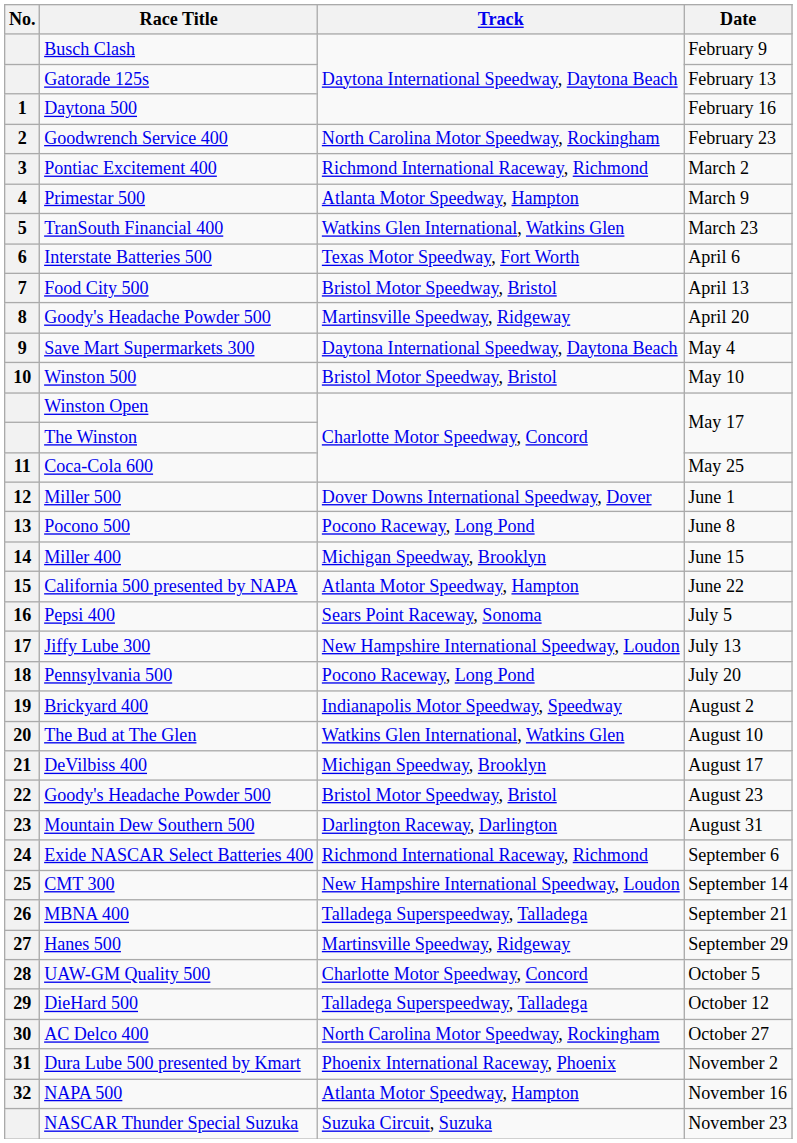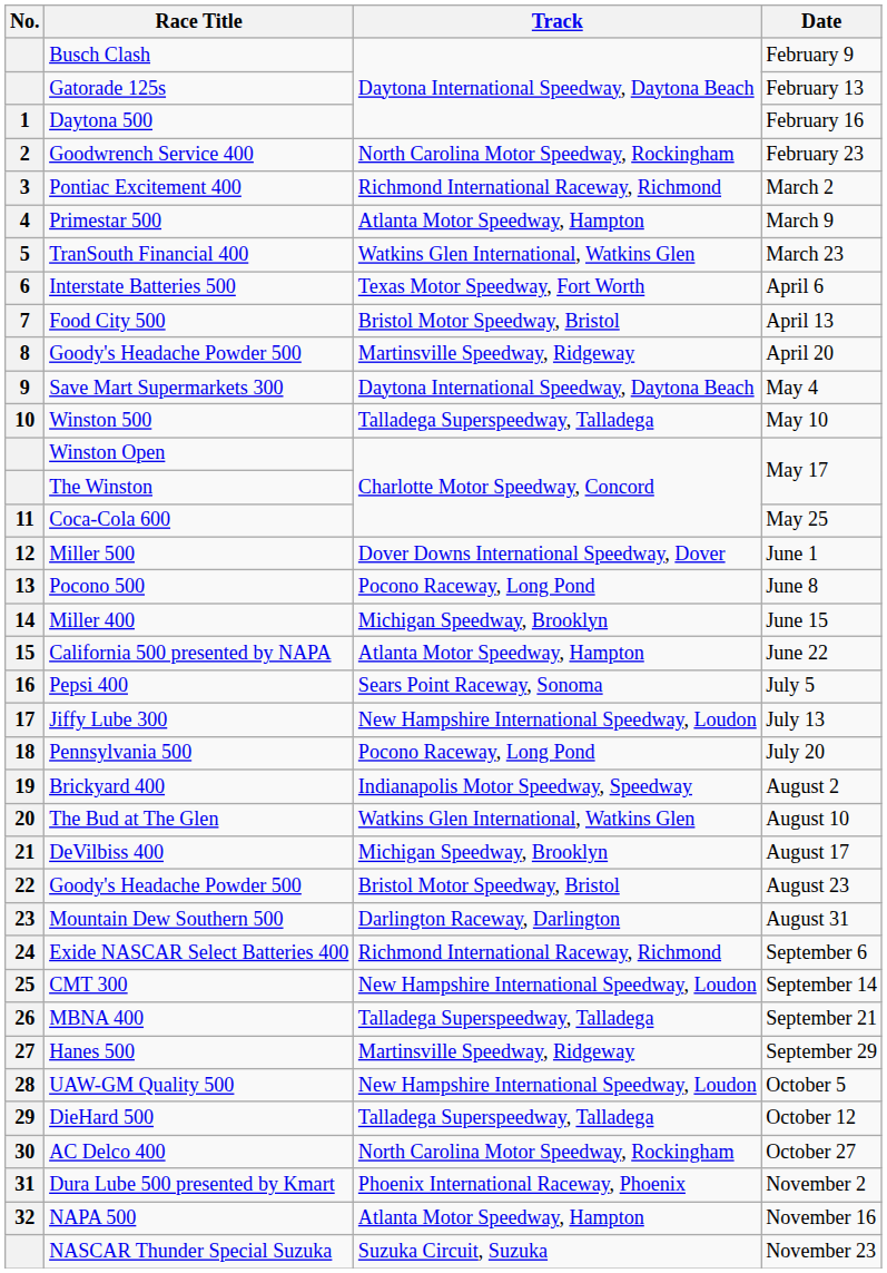 <table class="wikitable" style="font-size:85%;">
 <tr>
 <th>No.</th>
 <th>Race Title</th>
 <th><a href='#'>Track</a></th>
 <th>Date</th>
 </tr>
 <tr>
 <th></th>
 <td><a href='#'>Busch Clash</a></td>
 <td rowspan=3><a href='#'>Daytona International Speedway</a>, <a href='#'>Daytona Beach</a></td>
 <td>February 9</td>
 </tr>
 <tr>
 <th></th>
 <td><a href='#'>Gatorade 125s</a></td>
 <td>February 13</td>
 </tr>
 <tr>
 <th>1</th>
 <td><a href='#'>Daytona 500</a></td>
 <td>February 16</td>
 </tr>
 <tr>
 <th>2</th>
 <td><a href='#'>Goodwrench Service 400</a></td>
 <td><a href='#'>North Carolina Motor Speedway</a>, <a href='#'>Rockingham</a></td>
 <td>February 23</td>
 </tr>
 <tr>
 <th>3</th>
 <td><a href='#'>Pontiac Excitement 400</a></td>
 <td><a href='#'>Richmond International Raceway</a>, <a href='#'>Richmond</a></td>
 <td>March 2</td>
 </tr>
 <tr>
 <th>4</th>
 <td><a href='#'>Primestar 500</a></td>
 <td><a href='#'>Atlanta Motor Speedway</a>, <a href='#'>Hampton</a></td>
 <td>March 9</td>
 </tr>
 <tr>
 <th>5</th>
 <td><a href='#'>TranSouth Financial 400</a></td>
 <td><a href='#'>Watkins Glen International</a>, <a href='#'>Watkins Glen</a></td>
 <td>March 23</td>
 </tr>
 <tr>
 <th>6</th>
 <td><a href='#'>Interstate Batteries 500</a></td>
 <td><a href='#'>Texas Motor Speedway</a>, <a href='#'>Fort Worth</a></td>
 <td>April 6</td>
 </tr>
 <tr>
 <th>7</th>
 <td><a href='#'>Food City 500</a></td>
 <td><a href='#'>Bristol Motor Speedway</a>, <a href='#'>Bristol</a></td>
 <td>April 13</td>
 </tr>
 <tr>
 <th>8</th>
 <td><a href='#'>Goody's Headache Powder 500</a></td>
 <td><a href='#'>Martinsville Speedway</a>, <a href='#'>Ridgeway</a></td>
 <td>April 20</td>
 </tr>
 <tr>
 <th>9</th>
 <td><a href='#'>Save Mart Supermarkets 300</a></td>
 <td><a href='#'>Daytona International Speedway</a>, <a href='#'>Daytona Beach</a></td>
 <td>May 4</td>
 </tr>
 <tr>
 <th>10</th>
 <td><a href='#'>Winston 500</a></td>
-<td><a href='#'>Bristol Motor Speedway</a>, <a href='#'>Bristol</a></td>
+<td><a href='#'>Talladega Superspeedway</a>, <a href='#'>Talladega</a></td>
 <td>May 10</td>
 </tr>
 <tr>
 <th></th>
 <td><a href='#'>Winston Open</a></td>
 <td rowspan=3><a href='#'>Charlotte Motor Speedway</a>, <a href='#'>Concord</a></td>
 <td rowspan=2>May 17</td>
 </tr>
 <tr>
 <th></th>
 <td><a href='#'>The Winston</a></td>
 </tr>
 <tr>
 <th>11</th>
 <td><a href='#'>Coca-Cola 600</a></td>
 <td>May 25</td>
 </tr>
 <tr>
 <th>12</th>
 <td><a href='#'>Miller 500</a></td>
 <td><a href='#'>Dover Downs International Speedway</a>, <a href='#'>Dover</a></td>
 <td>June 1</td>
 </tr>
 <tr>
 <th>13</th>
 <td><a href='#'>Pocono 500</a></td>
 <td><a href='#'>Pocono Raceway</a>, <a href='#'>Long Pond</a></td>
 <td>June 8</td>
 </tr>
 <tr>
 <th>14</th>
 <td><a href='#'>Miller 400</a></td>
 <td><a href='#'>Michigan Speedway</a>, <a href='#'>Brooklyn</a></td>
 <td>June 15</td>
 </tr>
 <tr>
 <th>15</th>
 <td><a href='#'>California 500 presented by NAPA</a></td>
 <td><a href='#'>Atlanta Motor Speedway</a>, <a href='#'>Hampton</a></td>
 <td>June 22</td>
 </tr>
 <tr>
 <th>16</th>
 <td><a href='#'>Pepsi 400</a></td>
 <td><a href='#'>Sears Point Raceway</a>, <a href='#'>Sonoma</a></td>
 <td>July 5</td>
 </tr>
 <tr>
 <th>17</th>
 <td><a href='#'>Jiffy Lube 300</a></td>
 <td><a href='#'>New Hampshire International Speedway</a>, <a href='#'>Loudon</a></td>
 <td>July 13</td>
 </tr>
 <tr>
 <th>18</th>
 <td><a href='#'>Pennsylvania 500</a></td>
 <td><a href='#'>Pocono Raceway</a>, <a href='#'>Long Pond</a></td>
 <td>July 20</td>
 </tr>
 <tr>
 <th>19</th>
 <td><a href='#'>Brickyard 400</a></td>
 <td><a href='#'>Indianapolis Motor Speedway</a>, <a href='#'>Speedway</a></td>
 <td>August 2</td>
 </tr>
 <tr>
 <th>20</th>
 <td><a href='#'>The Bud at The Glen</a></td>
 <td><a href='#'>Watkins Glen International</a>, <a href='#'>Watkins Glen</a></td>
 <td>August 10</td>
 </tr>
 <tr>
 <th>21</th>
 <td><a href='#'>DeVilbiss 400</a></td>
 <td><a href='#'>Michigan Speedway</a>, <a href='#'>Brooklyn</a></td>
 <td>August 17</td>
 </tr>
 <tr>
 <th>22</th>
 <td><a href='#'>Goody's Headache Powder 500</a></td>
 <td><a href='#'>Bristol Motor Speedway</a>, <a href='#'>Bristol</a></td>
 <td>August 23</td>
 </tr>
 <tr>
 <th>23</th>
 <td><a href='#'>Mountain Dew Southern 500</a></td>
 <td><a href='#'>Darlington Raceway</a>, <a href='#'>Darlington</a></td>
 <td>August 31</td>
 </tr>
 <tr>
 <th>24</th>
 <td><a href='#'>Exide NASCAR Select Batteries 400</a></td>
 <td><a href='#'>Richmond International Raceway</a>, <a href='#'>Richmond</a></td>
 <td>September 6</td>
 </tr>
 <tr>
 <th>25</th>
 <td><a href='#'>CMT 300</a></td>
 <td><a href='#'>New Hampshire International Speedway</a>, <a href='#'>Loudon</a></td>
 <td>September 14</td>
 </tr>
 <tr>
 <th>26</th>
 <td><a href='#'>MBNA 400</a></td>
 <td><a href='#'>Talladega Superspeedway</a>, <a href='#'>Talladega</a></td>
 <td>September 21</td>
 </tr>
 <tr>
 <th>27</th>
 <td><a href='#'>Hanes 500</a></td>
 <td><a href='#'>Martinsville Speedway</a>, <a href='#'>Ridgeway</a></td>
 <td>September 29</td>
 </tr>
 <tr>
 <th>28</th>
 <td><a href='#'>UAW-GM Quality 500</a></td>
-<td><a href='#'>Charlotte Motor Speedway</a>, <a href='#'>Concord</a></td>
+<td><a href='#'>New Hampshire International Speedway</a>, <a href='#'>Loudon</a></td>
 <td>October 5</td>
 </tr>
 <tr>
 <th>29</th>
 <td><a href='#'>DieHard 500</a></td>
 <td><a href='#'>Talladega Superspeedway</a>, <a href='#'>Talladega</a></td>
 <td>October 12</td>
 </tr>
 <tr>
 <th>30</th>
 <td><a href='#'>AC Delco 400</a></td>
 <td><a href='#'>North Carolina Motor Speedway</a>, <a href='#'>Rockingham</a></td>
 <td>October 27</td>
 </tr>
 <tr>
 <th>31</th>
 <td><a href='#'>Dura Lube 500 presented by Kmart</a></td>
 <td><a href='#'>Phoenix International Raceway</a>, <a href='#'>Phoenix</a></td>
 <td>November 2</td>
 </tr>
 <tr>
 <th>32</th>
 <td><a href='#'>NAPA 500</a></td>
 <td><a href='#'>Atlanta Motor Speedway</a>, <a href='#'>Hampton</a></td>
 <td>November 16</td>
 </tr>
 <tr>
 <th></th>
 <td><a href='#'>NASCAR Thunder Special Suzuka</a></td>
 <td><a href='#'>Suzuka Circuit</a>, <a href='#'>Suzuka</a></td>
 <td>November 23</td>
 </tr>
 </table>
